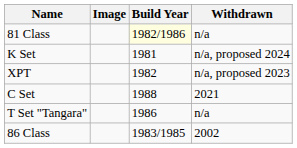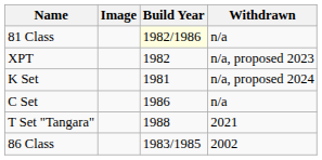 <table class="wikitable">
 <tr>
 <th>Name</th>
 <th>Image</th>
 <th>Build Year</th>
 <th>Withdrawn</th>
 </tr>
 <tr>
 <td>81 Class</td>
 <td></td>
 <td style="background: lightyellow;">1982/1986</td>
 <td>n/a</td>
 </tr>
 <tr>
+<td>XPT</td>
+<td></td>
+<td>1982</td>
+<td>n/a, proposed 2023</td>
+</tr>
+<tr>
 <td>K Set</td>
 <td></td>
 <td>1981</td>
 <td>n/a, proposed 2024</td>
 </tr>
 <tr>
-<td>XPT</td>
-<td></td>
-<td>1982</td>
-<td>n/a, proposed 2023</td>
-</tr>
-<tr>
 <td>C Set</td>
 <td></td>
-<td>1988</td>
-<td>2021</td>
+<td>1986</td>
+<td>n/a</td>
 </tr>
 <tr>
 <td>T Set "Tangara"</td>
 <td></td>
-<td>1986</td>
-<td>n/a</td>
+<td>1988</td>
+<td>2021</td>
 </tr>
 <tr>
 <td>86 Class</td>
 <td></td>
 <td>1983/1985</td>
 <td>2002</td>
 </tr>
 </table>
